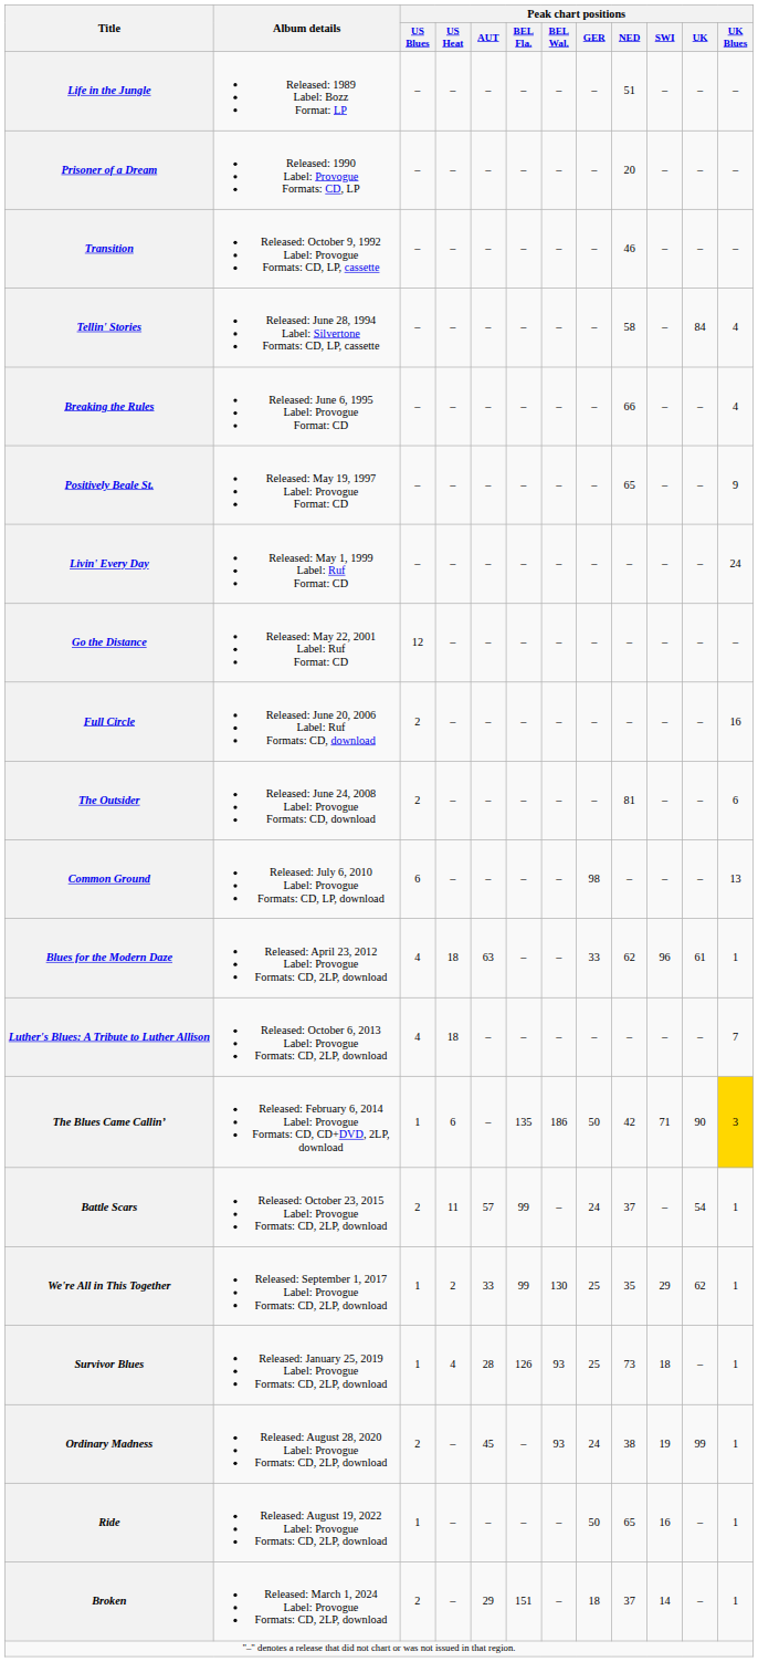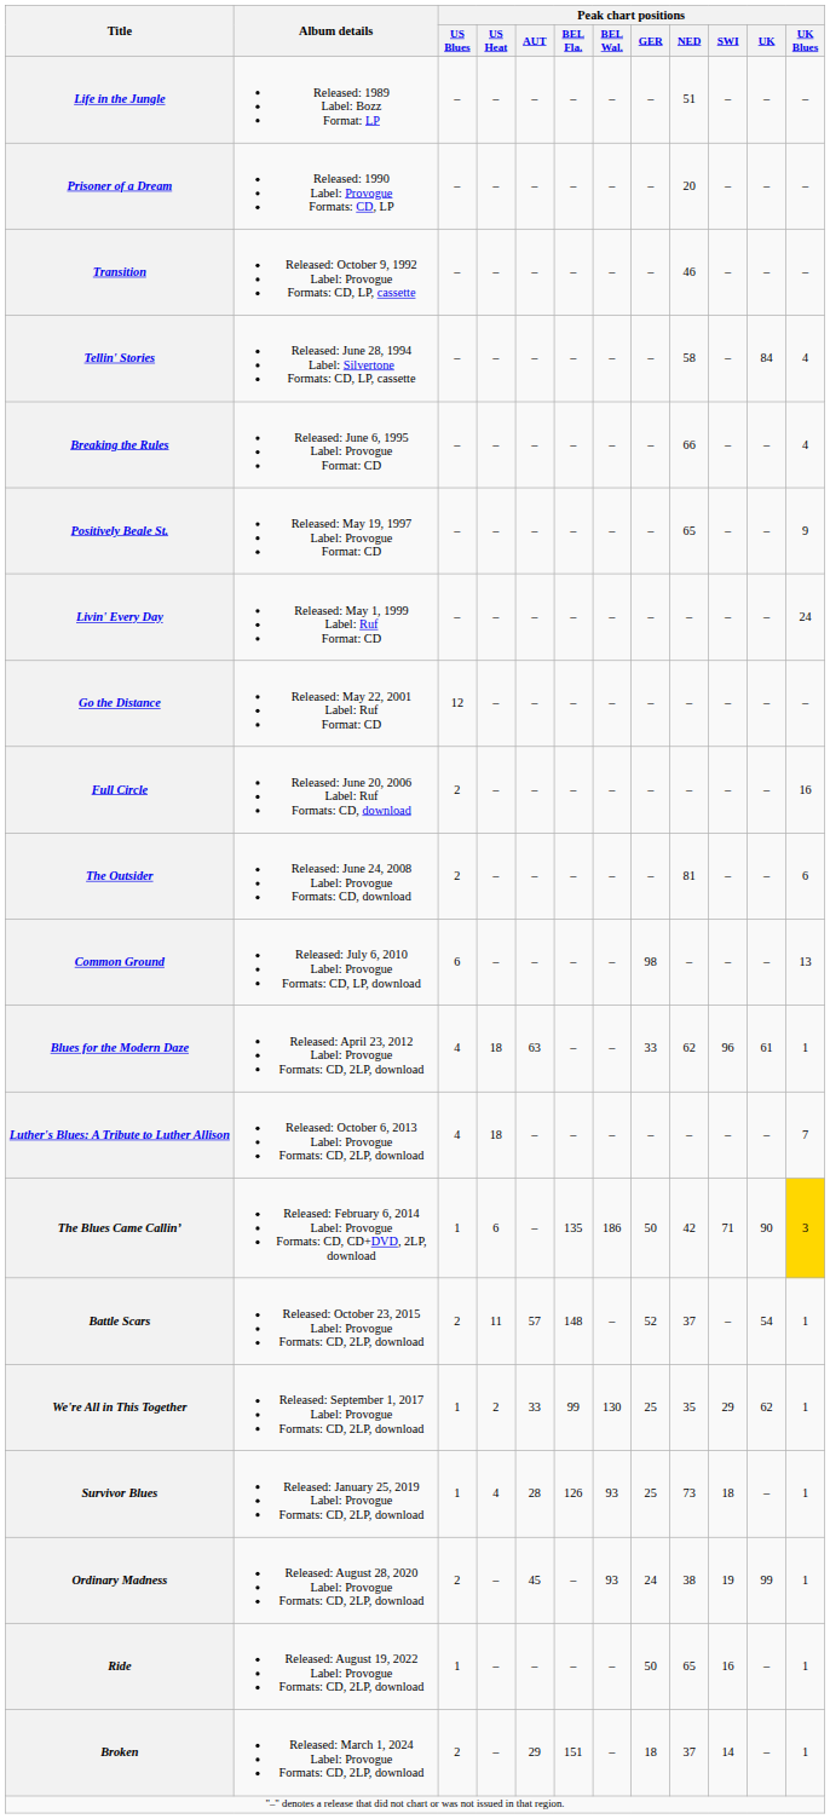 <table class="wikitable plainrowheaders" style="text-align:center;">
 <tr>
 <th scope="col" rowspan="2" style="width:18em;">Title</th>
 <th scope="col" rowspan="2" style="width:16em;">Album details</th>
 <th scope="col" colspan="10">Peak chart positions</th>
 </tr>
 <tr>
 <th scope="col" style="width:3em;font-size:90%;"><a href='#'>US<br>Blues</a><br></th>
 <th scope="col" style="width:3em;font-size:90%;"><a href='#'>US<br>Heat</a><br></th>
 <th scope="col" style="width:3em;font-size:90%;"><a href='#'>AUT</a><br></th>
 <th scope="col" style="width:3em;font-size:90%;"><a href='#'>BEL<br>Fla.</a><br></th>
 <th scope="col" style="width:3em;font-size:90%;"><a href='#'>BEL<br>Wal.</a><br></th>
 <th scope="col" style="width:3em;font-size:90%;"><a href='#'>GER</a><br></th>
 <th scope="col" style="width:3em;font-size:90%;"><a href='#'>NED</a><br></th>
 <th scope="col" style="width:3em;font-size:90%;"><a href='#'>SWI</a><br></th>
 <th scope="col" style="width:3em;font-size:90%;"><a href='#'>UK</a><br></th>
 <th scope="col" style="width:3em;font-size:90%;"><a href='#'>UK<br>Blues</a><br></th>
 </tr>
 <tr>
 <th scope="row"><em><a href='#'>Life in the Jungle</a></em><br></th>
 <td><br><ul><li>Released: 1989</li><li>Label: Bozz</li><li>Format: <a href='#'>LP</a></li></ul></td>
 <td>–</td>
 <td>–</td>
 <td>–</td>
 <td>–</td>
 <td>–</td>
 <td>–</td>
 <td>51</td>
 <td>–</td>
 <td>–</td>
 <td>–</td>
 </tr>
 <tr>
 <th scope="row"><em><a href='#'>Prisoner of a Dream</a></em><br></th>
 <td><br><ul><li>Released: 1990</li><li>Label: <a href='#'>Provogue</a></li><li>Formats: <a href='#'>CD</a>, LP</li></ul></td>
 <td>–</td>
 <td>–</td>
 <td>–</td>
 <td>–</td>
 <td>–</td>
 <td>–</td>
 <td>20</td>
 <td>–</td>
 <td>–</td>
 <td>–</td>
 </tr>
 <tr>
 <th scope="row"><em><a href='#'>Transition</a></em><br></th>
 <td><br><ul><li>Released: October 9, 1992</li><li>Label: Provogue</li><li>Formats: CD, LP, <a href='#'>cassette</a></li></ul></td>
 <td>–</td>
 <td>–</td>
 <td>–</td>
 <td>–</td>
 <td>–</td>
 <td>–</td>
 <td>46</td>
 <td>–</td>
 <td>–</td>
 <td>–</td>
 </tr>
 <tr>
 <th scope="row"><em><a href='#'>Tellin' Stories</a></em><br></th>
 <td><br><ul><li>Released: June 28, 1994</li><li>Label: <a href='#'>Silvertone</a></li><li>Formats: CD, LP, cassette</li></ul></td>
 <td>–</td>
 <td>–</td>
 <td>–</td>
 <td>–</td>
 <td>–</td>
 <td>–</td>
 <td>58</td>
 <td>–</td>
 <td>84</td>
 <td>4</td>
 </tr>
 <tr>
 <th scope="row"><em><a href='#'>Breaking the Rules</a></em><br></th>
 <td><br><ul><li>Released: June 6, 1995</li><li>Label: Provogue</li><li>Format: CD</li></ul></td>
 <td>–</td>
 <td>–</td>
 <td>–</td>
 <td>–</td>
 <td>–</td>
 <td>–</td>
 <td>66</td>
 <td>–</td>
 <td>–</td>
 <td>4</td>
 </tr>
 <tr>
 <th scope="row"><em><a href='#'>Positively Beale St.</a></em><br></th>
 <td><br><ul><li>Released: May 19, 1997</li><li>Label: Provogue</li><li>Format: CD</li></ul></td>
 <td>–</td>
 <td>–</td>
 <td>–</td>
 <td>–</td>
 <td>–</td>
 <td>–</td>
 <td>65</td>
 <td>–</td>
 <td>–</td>
 <td>9</td>
 </tr>
 <tr>
 <th scope="row"><em><a href='#'>Livin' Every Day</a></em><br></th>
 <td><br><ul><li>Released: May 1, 1999</li><li>Label: <a href='#'>Ruf</a></li><li>Format: CD</li></ul></td>
 <td>–</td>
 <td>–</td>
 <td>–</td>
 <td>–</td>
 <td>–</td>
 <td>–</td>
 <td>–</td>
 <td>–</td>
 <td>–</td>
 <td>24</td>
 </tr>
 <tr>
 <th scope="row"><em><a href='#'>Go the Distance</a></em><br></th>
 <td><br><ul><li>Released: May 22, 2001</li><li>Label: Ruf</li><li>Format: CD</li></ul></td>
 <td>12</td>
 <td>–</td>
 <td>–</td>
 <td>–</td>
 <td>–</td>
 <td>–</td>
 <td>–</td>
 <td>–</td>
 <td>–</td>
 <td>–</td>
 </tr>
 <tr>
 <th scope="row"><em><a href='#'>Full Circle</a></em><br></th>
 <td><br><ul><li>Released: June 20, 2006</li><li>Label: Ruf</li><li>Formats: CD, <a href='#'>download</a></li></ul></td>
 <td>2</td>
 <td>–</td>
 <td>–</td>
 <td>–</td>
 <td>–</td>
 <td>–</td>
 <td>–</td>
 <td>–</td>
 <td>–</td>
 <td>16</td>
 </tr>
 <tr>
 <th scope="row"><em><a href='#'>The Outsider</a></em></th>
 <td><br><ul><li>Released: June 24, 2008</li><li>Label: Provogue</li><li>Formats: CD, download</li></ul></td>
 <td>2</td>
 <td>–</td>
 <td>–</td>
 <td>–</td>
 <td>–</td>
 <td>–</td>
 <td>81</td>
 <td>–</td>
 <td>–</td>
 <td>6</td>
 </tr>
 <tr>
 <th scope="row"><em><a href='#'>Common Ground</a></em></th>
 <td><br><ul><li>Released: July 6, 2010</li><li>Label: Provogue</li><li>Formats: CD, LP, download</li></ul></td>
 <td>6</td>
 <td>–</td>
 <td>–</td>
 <td>–</td>
 <td>–</td>
 <td>98</td>
 <td>–</td>
 <td>–</td>
 <td>–</td>
 <td>13</td>
 </tr>
 <tr>
 <th scope="row"><em><a href='#'>Blues for the Modern Daze</a></em></th>
 <td><br><ul><li>Released: April 23, 2012</li><li>Label: Provogue</li><li>Formats: CD, 2LP, download</li></ul></td>
 <td>4</td>
 <td>18</td>
 <td>63</td>
 <td>–</td>
 <td>–</td>
 <td>33</td>
 <td>62</td>
 <td>96</td>
 <td>61</td>
 <td>1</td>
 </tr>
 <tr>
 <th scope="row"><em><a href='#'>Luther's Blues: A Tribute to Luther Allison</a></em><br></th>
 <td><br><ul><li>Released: October 6, 2013</li><li>Label: Provogue</li><li>Formats: CD, 2LP, download</li></ul></td>
 <td>4</td>
 <td>18</td>
 <td>–</td>
 <td>–</td>
 <td>–</td>
 <td>–</td>
 <td>–</td>
 <td>–</td>
 <td>–</td>
 <td>7</td>
 </tr>
 <tr>
 <th scope="row"><em>The Blues Came Callin’</em></th>
 <td><br><ul><li>Released: February 6, 2014</li><li>Label: Provogue</li><li>Formats: CD, CD+<a href='#'>DVD</a>, 2LP, download</li></ul></td>
 <td>1</td>
 <td>6</td>
 <td>–</td>
 <td>135</td>
 <td>186</td>
 <td>50</td>
 <td>42</td>
 <td>71</td>
 <td>90</td>
 <td style="background: gold;">3</td>
 </tr>
 <tr>
 <th scope="row"><em>Battle Scars</em></th>
 <td><br><ul><li>Released: October 23, 2015</li><li>Label: Provogue</li><li>Formats: CD, 2LP, download</li></ul></td>
 <td>2</td>
 <td>11</td>
 <td>57</td>
-<td>99</td>
+<td>148</td>
 <td>–</td>
-<td>24</td>
+<td>52</td>
 <td>37</td>
 <td>–</td>
 <td>54</td>
 <td>1</td>
 </tr>
 <tr>
 <th scope="row"><em>We're All in This Together</em></th>
 <td><br><ul><li>Released: September 1, 2017</li><li>Label: Provogue</li><li>Formats: CD, 2LP, download</li></ul></td>
 <td>1</td>
 <td>2</td>
 <td>33</td>
 <td>99</td>
 <td>130</td>
 <td>25</td>
 <td>35</td>
 <td>29</td>
 <td>62</td>
 <td>1</td>
 </tr>
 <tr>
 <th scope="row"><em>Survivor Blues</em></th>
 <td><br><ul><li>Released: January 25, 2019</li><li>Label: Provogue</li><li>Formats: CD, 2LP, download</li></ul></td>
 <td>1</td>
 <td>4</td>
 <td>28</td>
 <td>126</td>
 <td>93</td>
 <td>25</td>
 <td>73</td>
 <td>18</td>
 <td>–</td>
 <td>1</td>
 </tr>
 <tr>
 <th scope="row"><em>Ordinary Madness</em></th>
 <td><br><ul><li>Released: August 28, 2020</li><li>Label: Provogue</li><li>Formats: CD, 2LP, download</li></ul></td>
 <td>2</td>
 <td>–</td>
 <td>45</td>
 <td>–</td>
 <td>93</td>
 <td>24</td>
 <td>38</td>
 <td>19</td>
 <td>99</td>
 <td>1</td>
 </tr>
 <tr>
 <th scope="row"><em>Ride</em></th>
 <td><br><ul><li>Released: August 19, 2022</li><li>Label: Provogue</li><li>Formats: CD, 2LP, download</li></ul></td>
 <td>1</td>
 <td>–</td>
 <td>–</td>
 <td>–</td>
 <td>–</td>
 <td>50</td>
 <td>65</td>
 <td>16</td>
 <td>–</td>
 <td>1</td>
 </tr>
 <tr>
 <th scope="row"><em>Broken</em></th>
 <td><br><ul><li>Released: March 1, 2024</li><li>Label: Provogue</li><li>Formats: CD, 2LP, download</li></ul></td>
 <td>2</td>
 <td>–</td>
 <td>29</td>
 <td>151</td>
 <td>–</td>
 <td>18</td>
 <td>37</td>
 <td>14</td>
 <td>–</td>
 <td>1</td>
 </tr>
 <tr>
 <td align="center" colspan="12" style="font-size: 85%">"–" denotes a release that did not chart or was not issued in that region.</td>
 </tr>
 </table>
